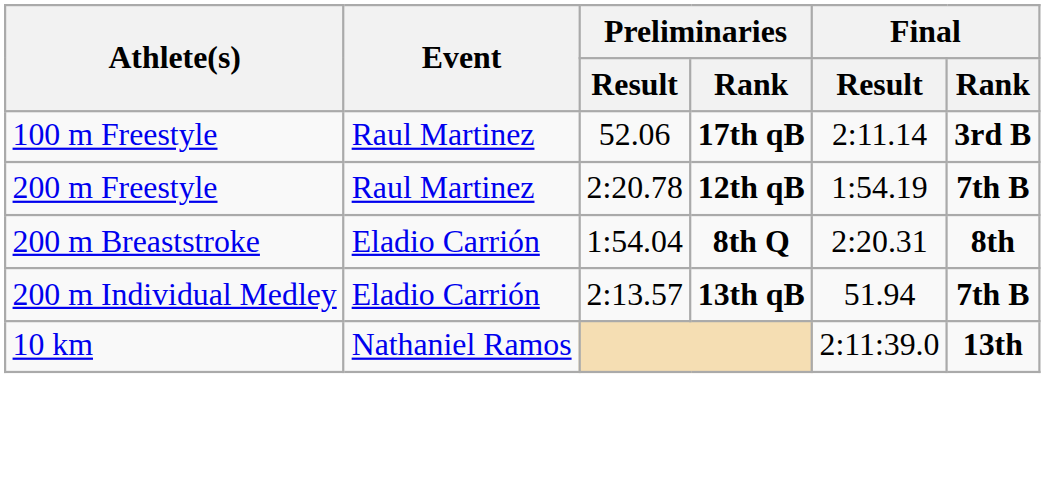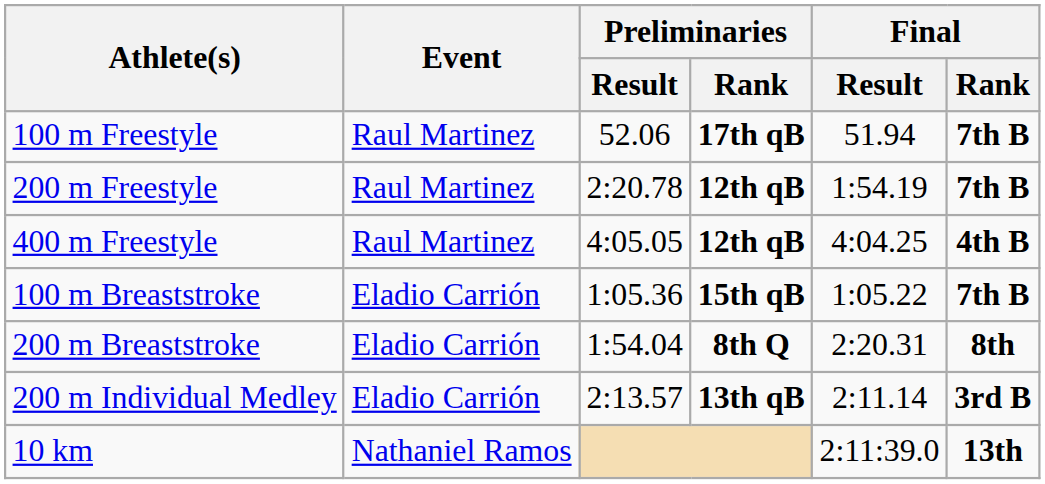 <table class="wikitable" border="1" style="font-size:90%">
 <tr>
 <th rowspan=2>Athlete(s)</th>
 <th rowspan=2>Event</th>
 <th colspan=2>Preliminaries</th>
 <th colspan=2>Final</th>
 </tr>
 <tr>
 <th>Result</th>
 <th>Rank</th>
 <th>Result</th>
 <th>Rank</th>
 </tr>
 <tr>
 <td><a href='#'>100 m Freestyle</a></td>
 <td><a href='#'>Raul Martinez</a></td>
 <td align=center>52.06</td>
 <td align=center><strong>17th qB</strong></td>
-<td align=center>2:11.14</td>
-<td align=center><strong>3rd B</strong></td>
+<td align=center>51.94</td>
+<td align=center><strong>7th B</strong></td>
 </tr>
 <tr>
 <td><a href='#'>200 m Freestyle</a></td>
 <td><a href='#'>Raul Martinez</a></td>
 <td align=center>2:20.78</td>
 <td align=center><strong>12th qB</strong></td>
 <td align=center>1:54.19</td>
+<td align=center><strong>7th B</strong></td>
+</tr>
+<tr>
+<td><a href='#'>400 m Freestyle</a></td>
+<td><a href='#'>Raul Martinez</a></td>
+<td align=center>4:05.05</td>
+<td align=center><strong>12th qB</strong></td>
+<td align=center>4:04.25</td>
+<td align=center><strong>4th B</strong></td>
+</tr>
+<tr>
+<td><a href='#'>100 m Breaststroke</a></td>
+<td><a href='#'>Eladio Carrión</a></td>
+<td align=center>1:05.36</td>
+<td align=center><strong>15th qB</strong></td>
+<td align=center>1:05.22</td>
 <td align=center><strong>7th B</strong></td>
 </tr>
 <tr>
 <td><a href='#'>200 m Breaststroke</a></td>
 <td><a href='#'>Eladio Carrión</a></td>
 <td align=center>1:54.04</td>
 <td align=center><strong>8th Q</strong></td>
 <td align=center>2:20.31</td>
 <td align=center><strong>8th</strong></td>
 </tr>
 <tr>
 <td><a href='#'>200 m Individual Medley</a></td>
 <td><a href='#'>Eladio Carrión</a></td>
 <td align=center>2:13.57</td>
 <td align=center><strong>13th qB</strong></td>
-<td align=center>51.94</td>
-<td align=center><strong>7th B</strong></td>
+<td align=center>2:11.14</td>
+<td align=center><strong>3rd B</strong></td>
 </tr>
 <tr>
 <td><a href='#'>10 km</a></td>
 <td><a href='#'>Nathaniel Ramos</a></td>
 <td align=center colspan=2 bgcolor=wheat></td>
 <td align=center>2:11:39.0</td>
 <td align=center><strong>13th</strong></td>
 </tr>
 </table>
